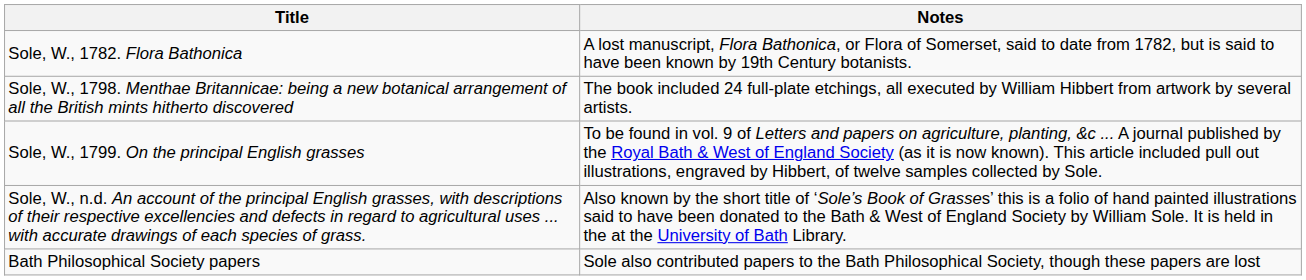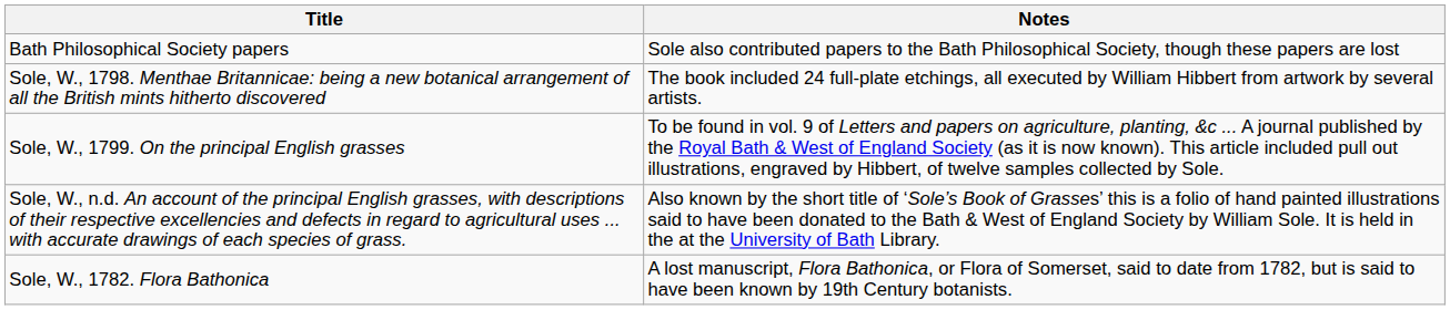 <table class="wikitable">
 <tr>
 <th>Title</th>
 <th>Notes</th>
 </tr>
 <tr>
-<td>Sole, W., 1782. <em>Flora Bathonica</em></td>
-<td>A lost manuscript, <em>Flora Bathonica</em>, or Flora of Somerset, said to date from 1782, but is said to have been known by 19th Century botanists.</td>
+<td>Bath Philosophical Society papers</td>
+<td>Sole also contributed papers to the Bath Philosophical Society, though these papers are lost</td>
 </tr>
 <tr>
 <td>Sole, W., 1798. <em>Menthae Britannicae: being a new botanical arrangement of all the British mints hitherto discovered</em></td>
 <td>The book included 24 full-plate etchings, all executed by William Hibbert from artwork by several artists.</td>
 </tr>
 <tr>
 <td>Sole, W., 1799. <em>On the principal English grasses</em></td>
 <td>To be found in vol. 9 of <em>Letters and papers on agriculture, planting, &c ...</em> A journal published by the <a href='#'>Royal Bath & West of England Society</a> (as it is now known). This article included pull out illustrations, engraved by Hibbert, of twelve samples collected by Sole.</td>
 </tr>
 <tr>
 <td>Sole, W., n.d. <em>An account of the principal English grasses, with descriptions of their respective excellencies and defects in regard to agricultural uses ... with accurate drawings of each species of grass</em><em>.</em></td>
 <td>Also known by the short title of ‘<em>Sole’s Book of Grasse</em>s’ this is a folio of hand painted illustrations said to have been donated to the Bath & West of England Society by William Sole. It is held in the  at the <a href='#'>University of Bath</a> Library.</td>
 </tr>
 <tr>
-<td>Bath Philosophical Society papers</td>
-<td>Sole also contributed papers to the Bath Philosophical Society, though these papers are lost</td>
+<td>Sole, W., 1782. <em>Flora Bathonica</em></td>
+<td>A lost manuscript, <em>Flora Bathonica</em>, or Flora of Somerset, said to date from 1782, but is said to have been known by 19th Century botanists.</td>
 </tr>
 </table>
